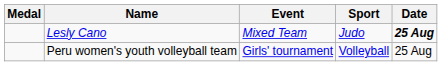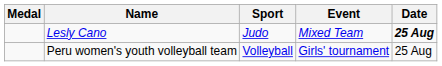 <table class="wikitable sortable" style="font-size:90%">
 <tr>
 <th>Medal</th>
 <th>Name</th>
+<th>Sport</th>
 <th>Event</th>
-<th>Sport</th>
 <th>Date</th>
 </tr>
 <tr>
 <td><em></em></td>
 <td><em><a href='#'>Lesly Cano</a></em></td>
+<td><em><a href='#'>Judo</a></em></td>
 <td><em><a href='#'>Mixed Team</a></em></td>
-<td><em><a href='#'>Judo</a></em></td>
 <td><strong><em>25 Aug</em></strong></td>
 </tr>
 <tr>
 <td></td>
 <td>Peru women's youth volleyball team<br></td>
+<td><a href='#'>Volleyball</a></td>
 <td><a href='#'>Girls' tournament</a></td>
-<td><a href='#'>Volleyball</a></td>
 <td>25 Aug</td>
 </tr>
 </table>
